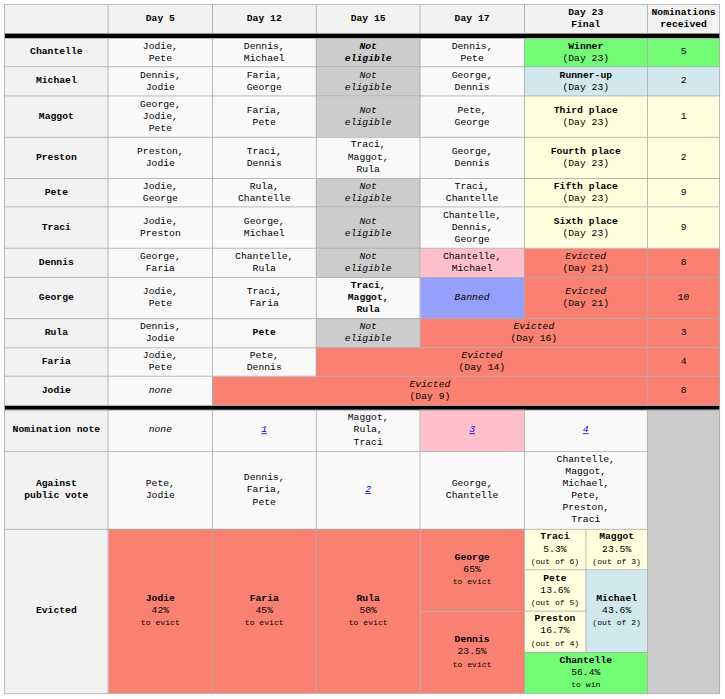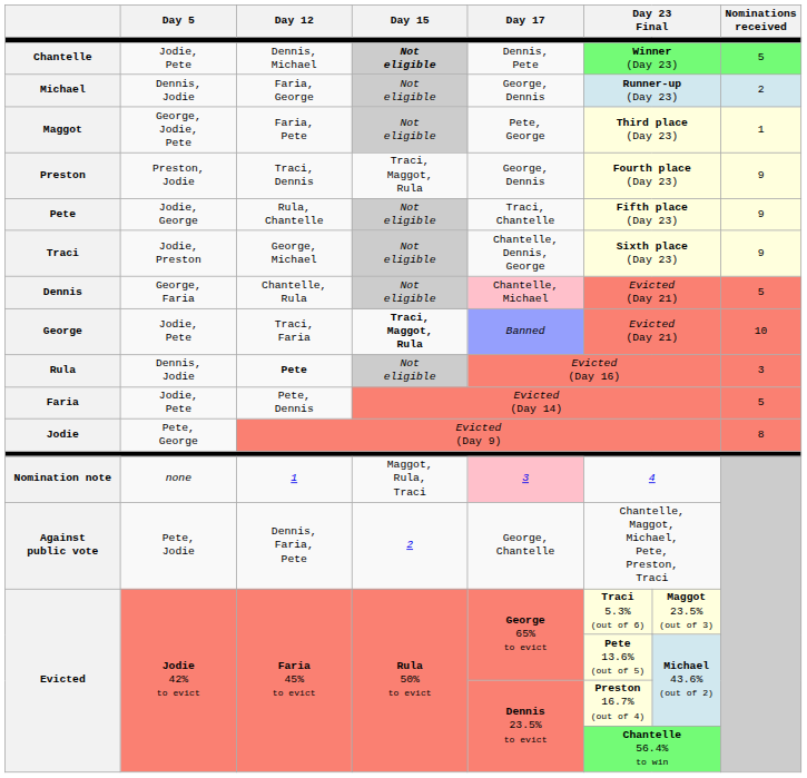 <table class="wikitable" style="text-align:center; width:100%; font-size:9pt; line-height:15px;">
 <tr>
 <th style="width:10%"></th>
 <th style="width:10%">Day 5</th>
 <th style="width:10%">Day 12</th>
 <th style="width:10%">Day 15</th>
 <th style="width:10%">Day 17</th>
 <th style="width:10%" colspan="2">Day 23<br>Final</th>
 <th style="width:1%">Nominations<br>received</th>
 </tr>
 <tr>
 <th style="background:#000" colspan="8"></th>
 </tr>
 <tr>
 <th>Chantelle</th>
 <td>Jodie,<br>Pete</td>
 <td>Dennis,<br>Michael</td>
 <td style="background:#ccc"><strong><em>Not<br>eligible</em></strong></td>
 <td>Dennis,<br>Pete</td>
 <td style="background:#73FB76" colspan="2"><strong>Winner</strong><br>(Day 23)</td>
 <td style="background:#73FB76">5</td>
 </tr>
 <tr>
 <th>Michael</th>
 <td>Dennis,<br>Jodie</td>
 <td>Faria,<br>George</td>
 <td style="background:#ccc"><em>Not<br>eligible</em></td>
 <td>George,<br>Dennis</td>
 <td style="background:#D1E8EF" colspan="2"><strong>Runner-up</strong><br>(Day 23)</td>
 <td style="background:#D1E8EF">2</td>
 </tr>
 <tr>
 <th>Maggot</th>
 <td>George,<br>Jodie,<br>Pete</td>
 <td>Faria,<br>Pete</td>
 <td style="background:#ccc"><em>Not<br>eligible</em></td>
 <td>Pete,<br>George</td>
 <td style="background:#ffffdd" colspan="2"><strong>Third place</strong><br>(Day 23)</td>
 <td style="background:#ffffdd">1</td>
 </tr>
 <tr>
 <th>Preston</th>
 <td>Preston,<br>Jodie</td>
 <td>Traci,<br>Dennis</td>
 <td style="background:#">Traci,<br>Maggot,<br>Rula</td>
 <td>George,<br>Dennis</td>
 <td style="background:#ffffdd" colspan="2"><strong>Fourth place</strong><br>(Day 23)</td>
-<td style="background:#ffffdd">2</td>
+<td style="background:#ffffdd">9</td>
 </tr>
 <tr>
 <th>Pete</th>
 <td>Jodie,<br>George</td>
 <td>Rula,<br>Chantelle</td>
 <td style="background:#ccc"><em>Not<br>eligible</em></td>
 <td>Traci,<br>Chantelle</td>
 <td style="background:#ffffdd" colspan="2"><strong>Fifth place</strong><br>(Day 23)</td>
 <td style="background:#ffffdd">9</td>
 </tr>
 <tr>
 <th>Traci</th>
 <td>Jodie,<br>Preston</td>
 <td>George,<br>Michael</td>
 <td style="background:#ccc"><em>Not<br>eligible</em></td>
 <td>Chantelle,<br>Dennis,<br>George</td>
 <td style="background:#ffffdd" colspan="2"><strong>Sixth place</strong><br>(Day 23)</td>
 <td style="background:#ffffdd">9</td>
 </tr>
 <tr>
 <th>Dennis</th>
 <td>George,<br>Faria</td>
 <td>Chantelle,<br>Rula</td>
 <td style="background:#ccc"><em>Not<br>eligible</em></td>
 <td style="background: pink;">Chantelle,<br>Michael</td>
 <td style="background:#FA8072" colspan="2"><em>Evicted</em><br>(Day 21)</td>
-<td style="background:#FA8072">8</td>
+<td style="background:#FA8072">5</td>
 </tr>
 <tr>
 <th>George</th>
 <td>Jodie,<br>Pete</td>
 <td>Traci,<br>Faria</td>
 <td style="background:#"><strong>Traci,<br>Maggot,<br>Rula</strong></td>
 <td style="background:#959FFD"><em>Banned</em></td>
 <td style="background:#FA8072" colspan="2"><em>Evicted</em><br>(Day 21)</td>
 <td style="background:#FA8072">10</td>
 </tr>
 <tr>
 <th>Rula</th>
 <td>Dennis,<br>Jodie</td>
 <td><strong>Pete</strong></td>
 <td style="background:#ccc"><em>Not<br>eligible</em></td>
 <td style="background:#FA8072" colspan="3"><em>Evicted</em><br>(Day 16)</td>
 <td style="background:#FA8072">3</td>
 </tr>
 <tr>
 <th>Faria</th>
 <td>Jodie,<br>Pete</td>
 <td>Pete,<br>Dennis</td>
 <td style="background:#FA8072" colspan="4"><em>Evicted</em><br>(Day 14)</td>
-<td style="background:#FA8072">4</td>
+<td style="background:#FA8072">5</td>
 </tr>
 <tr>
 <th>Jodie</th>
-<td><em>none</em></td>
+<td>Pete,<br>George</td>
 <td style="background:#FA8072" colspan="5"><em>Evicted</em><br>(Day 9)</td>
 <td style="background:#FA8072">8</td>
 </tr>
 <tr>
 <th style="background:#000" colspan="8"></th>
 </tr>
 <tr>
 <th>Nomination note</th>
 <td><em>none</em></td>
 <td><em><a href='#'>1</a></em></td>
 <td>Maggot,<br>Rula,<br>Traci</td>
 <td style="background: pink;"><em><a href='#'>3</a></em></td>
 <td colspan="2"><em><a href='#'>4</a></em></td>
 <td style="background:#ccc" rowspan="7"></td>
 </tr>
 <tr>
 <th>Against<br>public vote</th>
 <td>Pete,<br>Jodie</td>
 <td>Dennis,<br>Faria,<br>Pete</td>
 <td><em><a href='#'>2</a></em></td>
 <td>George,<br>Chantelle</td>
 <td colspan="2">Chantelle,<br>Maggot,<br>Michael,<br>Pete,<br>Preston,<br>Traci</td>
 </tr>
 <tr>
 <th rowspan="5">Evicted</th>
 <td style="background:#FA8072" rowspan="5"><strong>Jodie</strong><br>42%<br><small>to evict</small></td>
 <td style="background:#FA8072" rowspan="5"><strong>Faria</strong><br>45%<br><small>to evict</small></td>
 <td style="background:#FA8072" rowspan="5"><strong>Rula</strong><br>50%<br><small>to evict</small></td>
 <td style="background:#FA8072" rowspan="3"><strong>George</strong><br>65%<br><small>to evict</small></td>
 <td style="background:#ffffdd"><strong>Traci</strong><br>5.3%<br><small>(out of 6)</small></td>
 <td style="background:#ffffdd" rowspan="2"><strong>Maggot</strong><br>23.5%<br><small>(out of 3)</small></td>
 </tr>
 <tr>
 <td style="background:#ffffdd" rowspan="2"><strong>Pete</strong><br>13.6%<br><small>(out of 5)</small></td>
 </tr>
 <tr>
 <td style="background:#D1E8EF" rowspan="2"><strong>Michael</strong><br>43.6%<br><small>(out of 2)</small></td>
 </tr>
 <tr>
 <td style="background:#FA8072" rowspan="2"><strong>Dennis</strong><br>23.5%<br><small>to evict</small></td>
 <td style="background:#ffffdd"><strong>Preston</strong><br>16.7%<br><small>(out of 4)</small></td>
 </tr>
 <tr>
 <td style="background:#73FB76" colspan="2"><strong>Chantelle</strong><br>56.4%<br><small>to win</small></td>
 </tr>
 </table>
